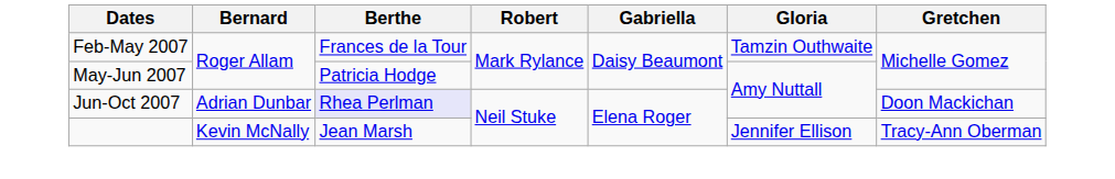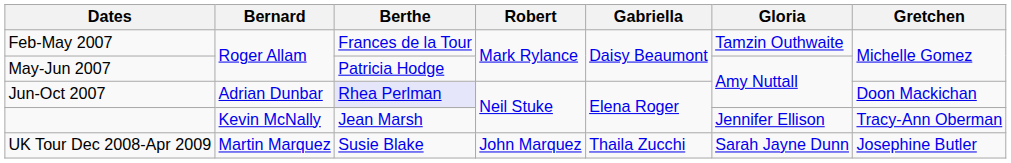 <table class="wikitable" style="margin:auto;">
 <tr>
 <th>Dates</th>
 <th>Bernard</th>
 <th>Berthe</th>
 <th>Robert</th>
 <th>Gabriella</th>
 <th>Gloria</th>
 <th>Gretchen</th>
 </tr>
 <tr>
 <td>Feb-May 2007</td>
 <td rowspan=2><a href='#'>Roger Allam</a></td>
 <td><a href='#'>Frances de la Tour</a></td>
 <td rowspan=2><a href='#'>Mark Rylance</a></td>
 <td rowspan=2><a href='#'>Daisy Beaumont</a></td>
 <td><a href='#'>Tamzin Outhwaite</a></td>
 <td rowspan=2><a href='#'>Michelle Gomez</a></td>
 </tr>
 <tr>
 <td>May-Jun 2007</td>
 <td><a href='#'>Patricia Hodge</a></td>
 <td rowspan=2><a href='#'>Amy Nuttall</a></td>
 </tr>
 <tr>
 <td>Jun-Oct 2007</td>
 <td><a href='#'>Adrian Dunbar</a></td>
 <td style="background: lavender;"><a href='#'>Rhea Perlman</a></td>
 <td rowspan=2><a href='#'>Neil Stuke</a></td>
 <td rowspan=2><a href='#'>Elena Roger</a></td>
 <td><a href='#'>Doon Mackichan</a></td>
 </tr>
 <tr>
 <td></td>
 <td><a href='#'>Kevin McNally</a></td>
 <td><a href='#'>Jean Marsh</a></td>
 <td><a href='#'>Jennifer Ellison</a></td>
 <td><a href='#'>Tracy-Ann Oberman</a></td>
 </tr>
+<tr>
+<td>UK Tour Dec 2008-Apr 2009</td>
+<td><a href='#'>Martin Marquez</a></td>
+<td><a href='#'>Susie Blake</a></td>
+<td><a href='#'>John Marquez</a></td>
+<td><a href='#'>Thaila Zucchi</a></td>
+<td><a href='#'>Sarah Jayne Dunn</a></td>
+<td><a href='#'>Josephine Butler</a></td>
+</tr>
 </table>
